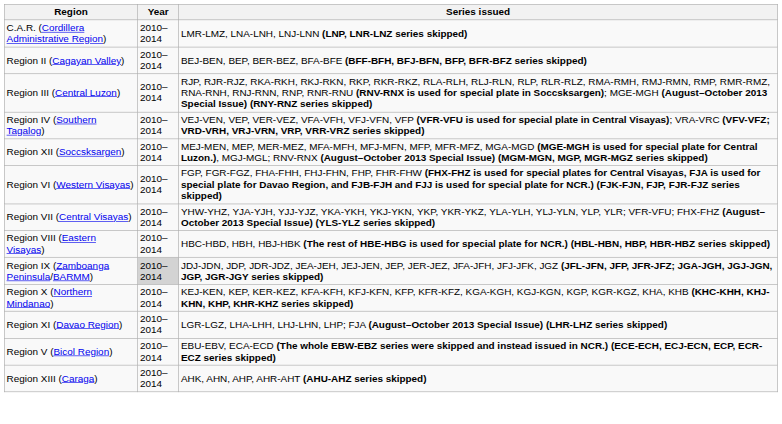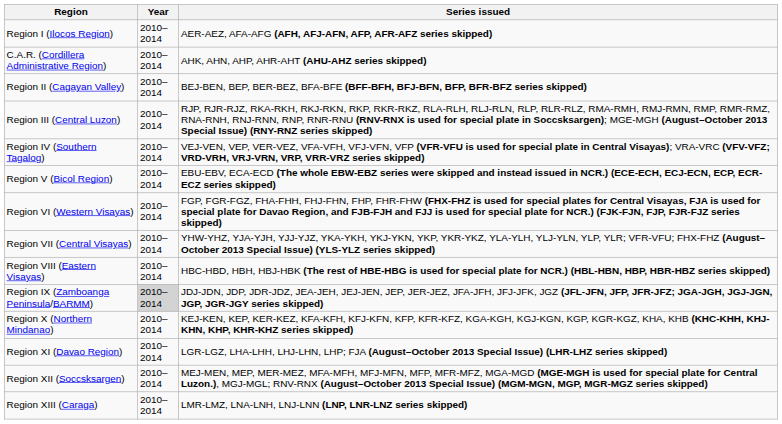 <table class="wikitable">
 <tr>
 <th>Region</th>
 <th>Year</th>
 <th>Series issued</th>
 </tr>
 <tr>
+<td>Region I (<a href='#'>Ilocos Region</a>)</td>
+<td>2010–2014</td>
+<td>AER-AEZ, AFA-AFG <strong>(AFH, AFJ-AFN, AFP, AFR-AFZ series skipped)</strong></td>
+</tr>
+<tr>
 <td>C.A.R. (<a href='#'>Cordillera Administrative Region</a>)</td>
 <td>2010–2014</td>
-<td>LMR-LMZ, LNA-LNH, LNJ-LNN <strong>(LNP, LNR-LNZ series skipped)</strong></td>
+<td>AHK, AHN, AHP, AHR-AHT <strong>(AHU-AHZ series skipped)</strong></td>
 </tr>
 <tr>
 <td>Region II (<a href='#'>Cagayan Valley</a>)</td>
 <td>2010–2014</td>
 <td>BEJ-BEN, BEP, BER-BEZ, BFA-BFE <strong>(BFF-BFH, BFJ-BFN, BFP, BFR-BFZ series skipped)</strong></td>
 </tr>
 <tr>
 <td>Region III (<a href='#'>Central Luzon</a>)</td>
 <td>2010–2014</td>
 <td>RJP, RJR-RJZ, RKA-RKH, RKJ-RKN, RKP, RKR-RKZ, RLA-RLH, RLJ-RLN, RLP, RLR-RLZ, RMA-RMH, RMJ-RMN, RMP, RMR-RMZ, RNA-RNH, RNJ-RNN, RNP, RNR-RNU <strong>(RNV-RNX is used for special plate in Soccsksargen)</strong>; MGE-MGH <strong>(August–October 2013 Special Issue)</strong> <strong>(RNY-RNZ series skipped)</strong></td>
 </tr>
 <tr>
 <td>Region IV (<a href='#'>Southern Tagalog</a>)</td>
 <td>2010–2014</td>
 <td>VEJ-VEN, VEP, VER-VEZ, VFA-VFH, VFJ-VFN, VFP <strong>(VFR-VFU is used for special plate in Central Visayas)</strong>; VRA-VRC <strong>(VFV-VFZ; VRD-VRH, VRJ-VRN, VRP, VRR-VRZ series skipped)</strong></td>
 </tr>
 <tr>
-<td>Region XII (<a href='#'>Soccsksargen</a>)</td>
+<td>Region V (<a href='#'>Bicol Region</a>)</td>
 <td>2010–2014</td>
-<td>MEJ-MEN, MEP, MER-MEZ, MFA-MFH, MFJ-MFN, MFP, MFR-MFZ, MGA-MGD <strong>(MGE-MGH is used for special plate for Central Luzon.)</strong>, MGJ-MGL; RNV-RNX <strong>(August–October 2013 Special Issue)</strong> <strong>(MGM-MGN, MGP, MGR-MGZ series skipped)</strong></td>
+<td>EBU-EBV, ECA-ECD <strong>(The whole EBW-EBZ series were skipped and instead issued in NCR.)</strong> <strong>(ECE-ECH, ECJ-ECN, ECP, ECR-ECZ series skipped)</strong></td>
 </tr>
 <tr>
 <td>Region VI (<a href='#'>Western Visayas</a>)</td>
 <td>2010–2014</td>
 <td>FGP, FGR-FGZ, FHA-FHH, FHJ-FHN, FHP, FHR-FHW <strong>(FHX-FHZ is used for special plates for Central Visayas, FJA is used for special plate for Davao Region, and FJB-FJH and FJJ is used for special plate for NCR.)</strong> <strong>(FJK-FJN, FJP, FJR-FJZ series skipped)</strong></td>
 </tr>
 <tr>
 <td>Region VII (<a href='#'>Central Visayas</a>)</td>
 <td>2010–2014</td>
 <td>YHW-YHZ, YJA-YJH, YJJ-YJZ, YKA-YKH, YKJ-YKN, YKP, YKR-YKZ, YLA-YLH, YLJ-YLN, YLP, YLR; VFR-VFU; FHX-FHZ <strong>(August–October 2013 Special Issue)</strong> <strong>(YLS-YLZ series skipped)</strong></td>
 </tr>
 <tr>
 <td>Region VIII (<a href='#'>Eastern Visayas</a>)</td>
 <td>2010–2014</td>
 <td>HBC-HBD, HBH, HBJ-HBK <strong>(The rest of HBE-HBG is used for special plate for NCR.)</strong> <strong>(HBL-HBN, HBP, HBR-HBZ series skipped)</strong></td>
 </tr>
 <tr>
 <td>Region IX (<a href='#'>Zamboanga Peninsula</a>/<a href='#'>BARMM</a>)</td>
 <td style="background: lightgrey;">2010–2014</td>
 <td>JDJ-JDN, JDP, JDR-JDZ, JEA-JEH, JEJ-JEN, JEP, JER-JEZ, JFA-JFH, JFJ-JFK, JGZ <strong>(JFL-JFN, JFP, JFR-JFZ; JGA-JGH, JGJ-JGN, JGP, JGR-JGY series skipped)</strong></td>
 </tr>
 <tr>
 <td>Region X (<a href='#'>Northern Mindanao</a>)</td>
 <td>2010–2014</td>
 <td>KEJ-KEN, KEP, KER-KEZ, KFA-KFH, KFJ-KFN, KFP, KFR-KFZ, KGA-KGH, KGJ-KGN, KGP, KGR-KGZ, KHA, KHB <strong>(KHC-KHH, KHJ-KHN, KHP, KHR-KHZ series skipped)</strong></td>
 </tr>
 <tr>
 <td>Region XI (<a href='#'>Davao Region</a>)</td>
 <td>2010–2014</td>
 <td>LGR-LGZ, LHA-LHH, LHJ-LHN, LHP; FJA <strong>(August–October 2013 Special Issue)</strong> <strong>(LHR-LHZ series skipped)</strong></td>
 </tr>
 <tr>
-<td>Region V (<a href='#'>Bicol Region</a>)</td>
+<td>Region XII (<a href='#'>Soccsksargen</a>)</td>
 <td>2010–2014</td>
-<td>EBU-EBV, ECA-ECD <strong>(The whole EBW-EBZ series were skipped and instead issued in NCR.)</strong> <strong>(ECE-ECH, ECJ-ECN, ECP, ECR-ECZ series skipped)</strong></td>
+<td>MEJ-MEN, MEP, MER-MEZ, MFA-MFH, MFJ-MFN, MFP, MFR-MFZ, MGA-MGD <strong>(MGE-MGH is used for special plate for Central Luzon.)</strong>, MGJ-MGL; RNV-RNX <strong>(August–October 2013 Special Issue)</strong> <strong>(MGM-MGN, MGP, MGR-MGZ series skipped)</strong></td>
 </tr>
 <tr>
 <td>Region XIII (<a href='#'>Caraga</a>)</td>
 <td>2010–2014</td>
-<td>AHK, AHN, AHP, AHR-AHT <strong>(AHU-AHZ series skipped)</strong></td>
+<td>LMR-LMZ, LNA-LNH, LNJ-LNN <strong>(LNP, LNR-LNZ series skipped)</strong></td>
 </tr>
 </table>
